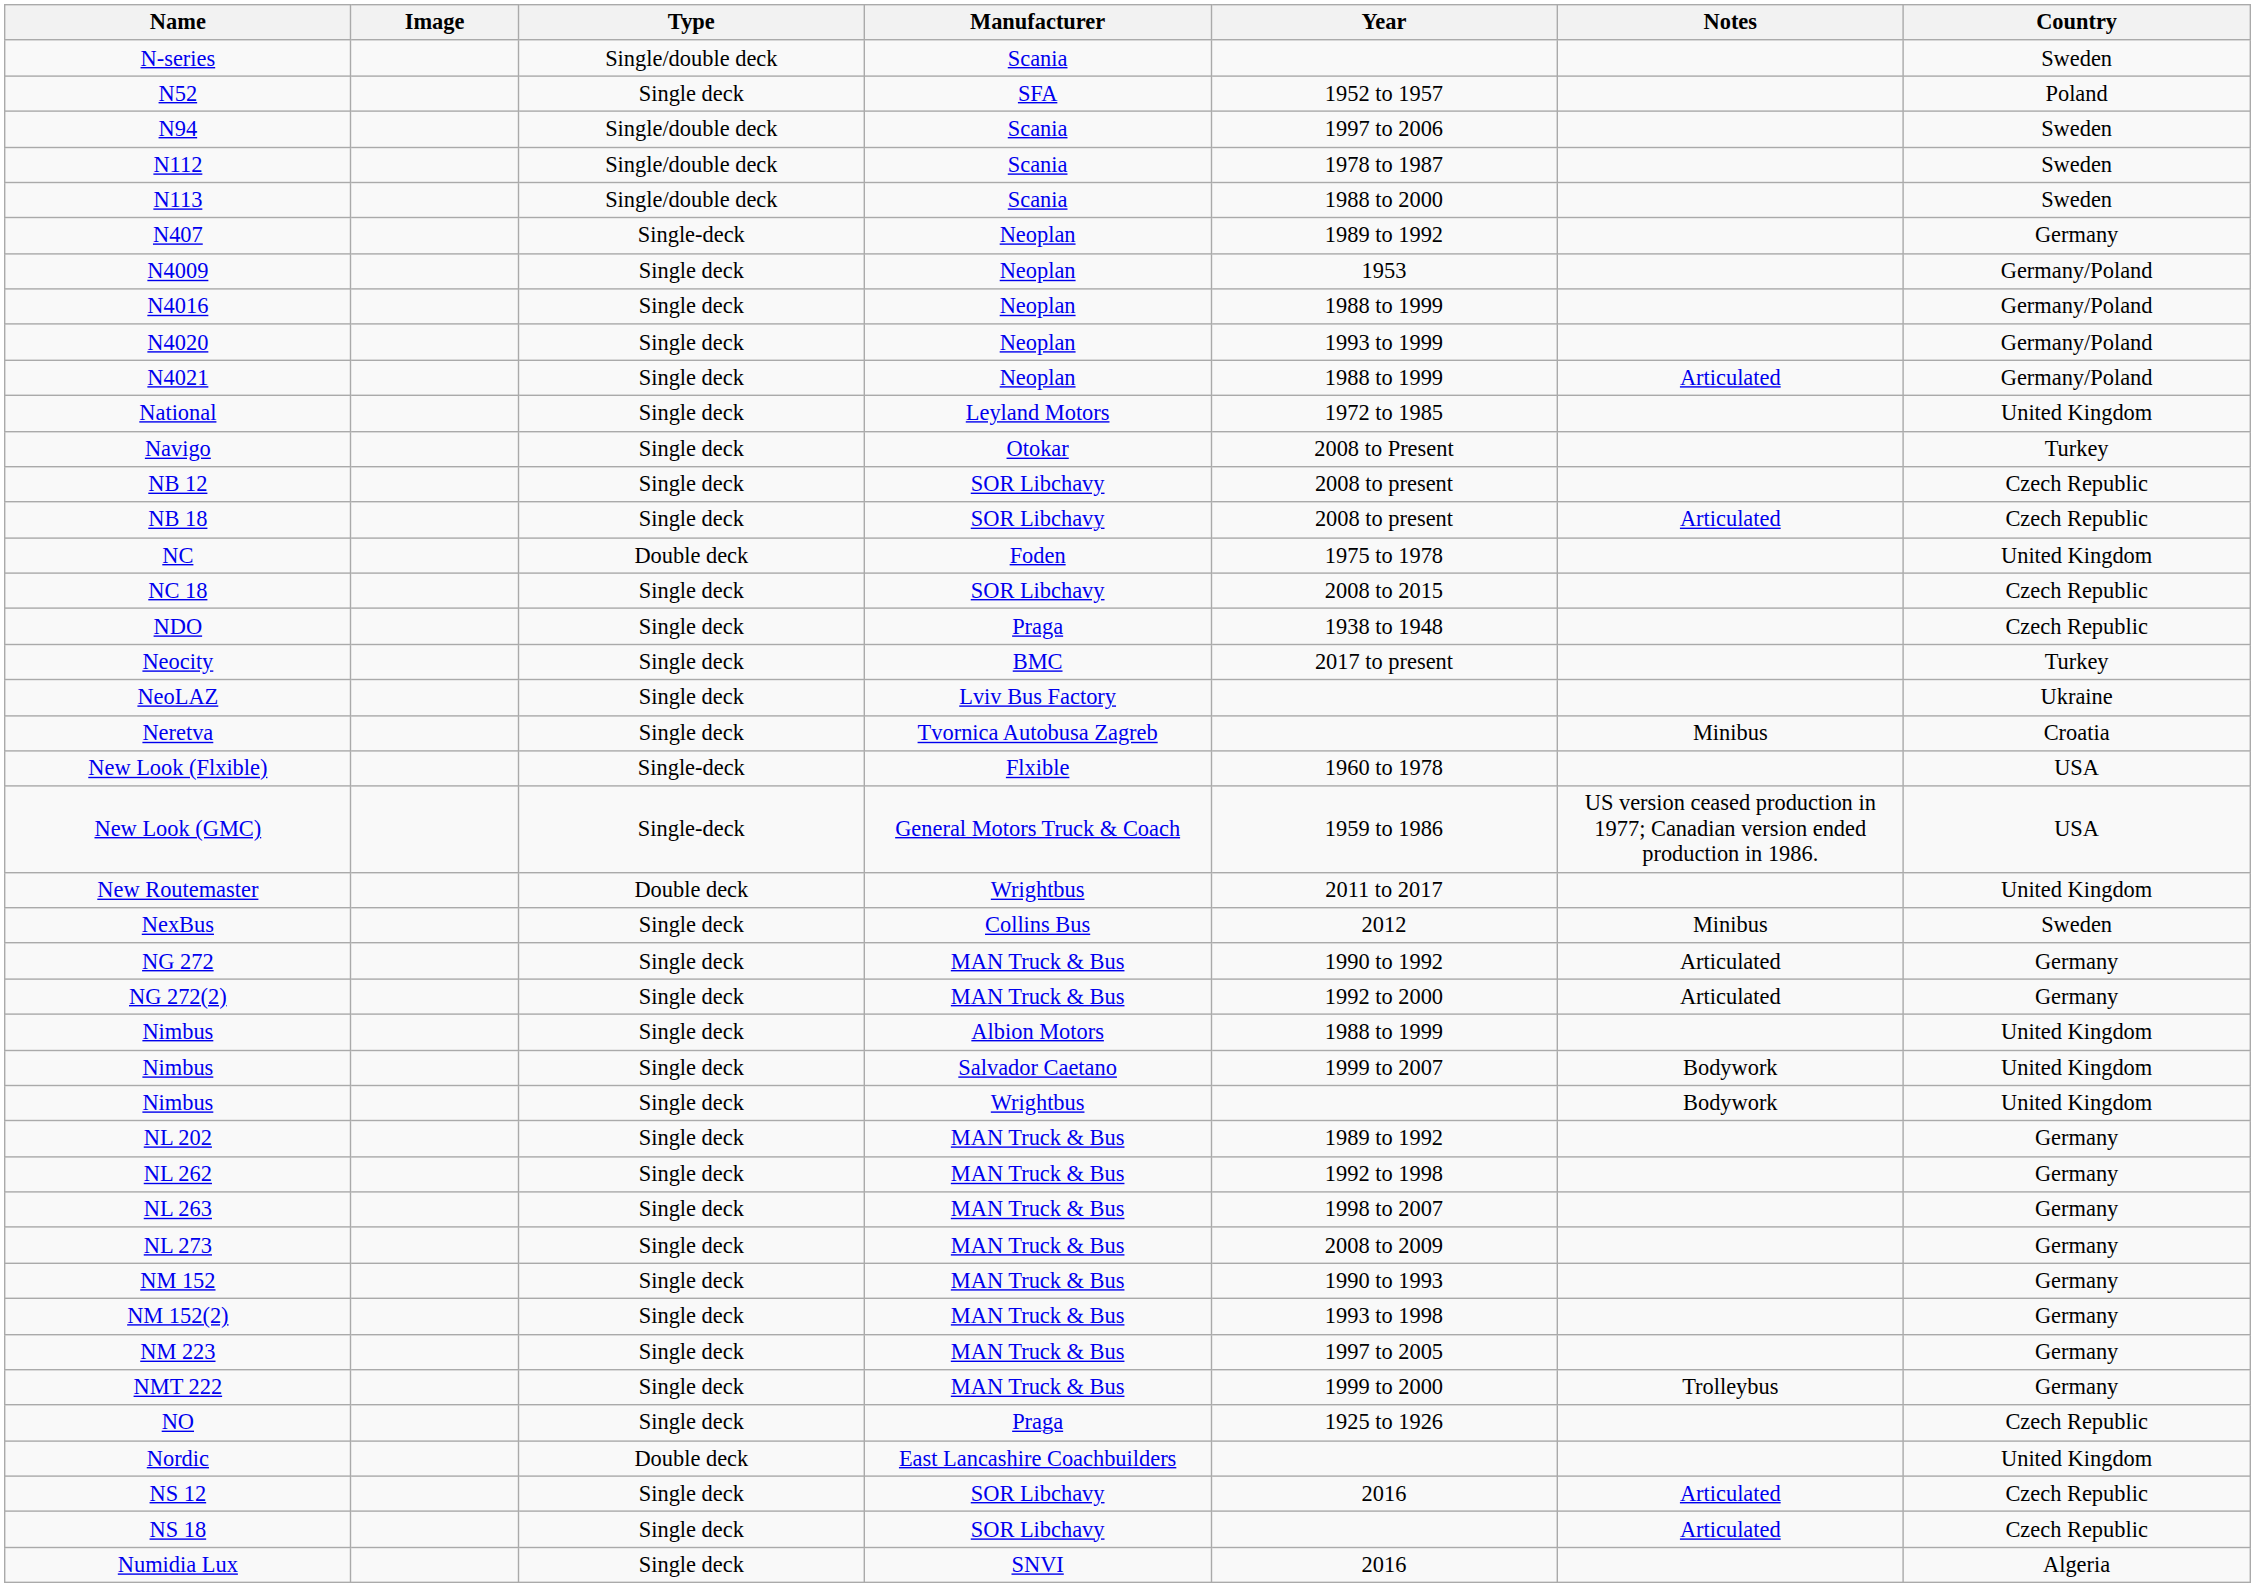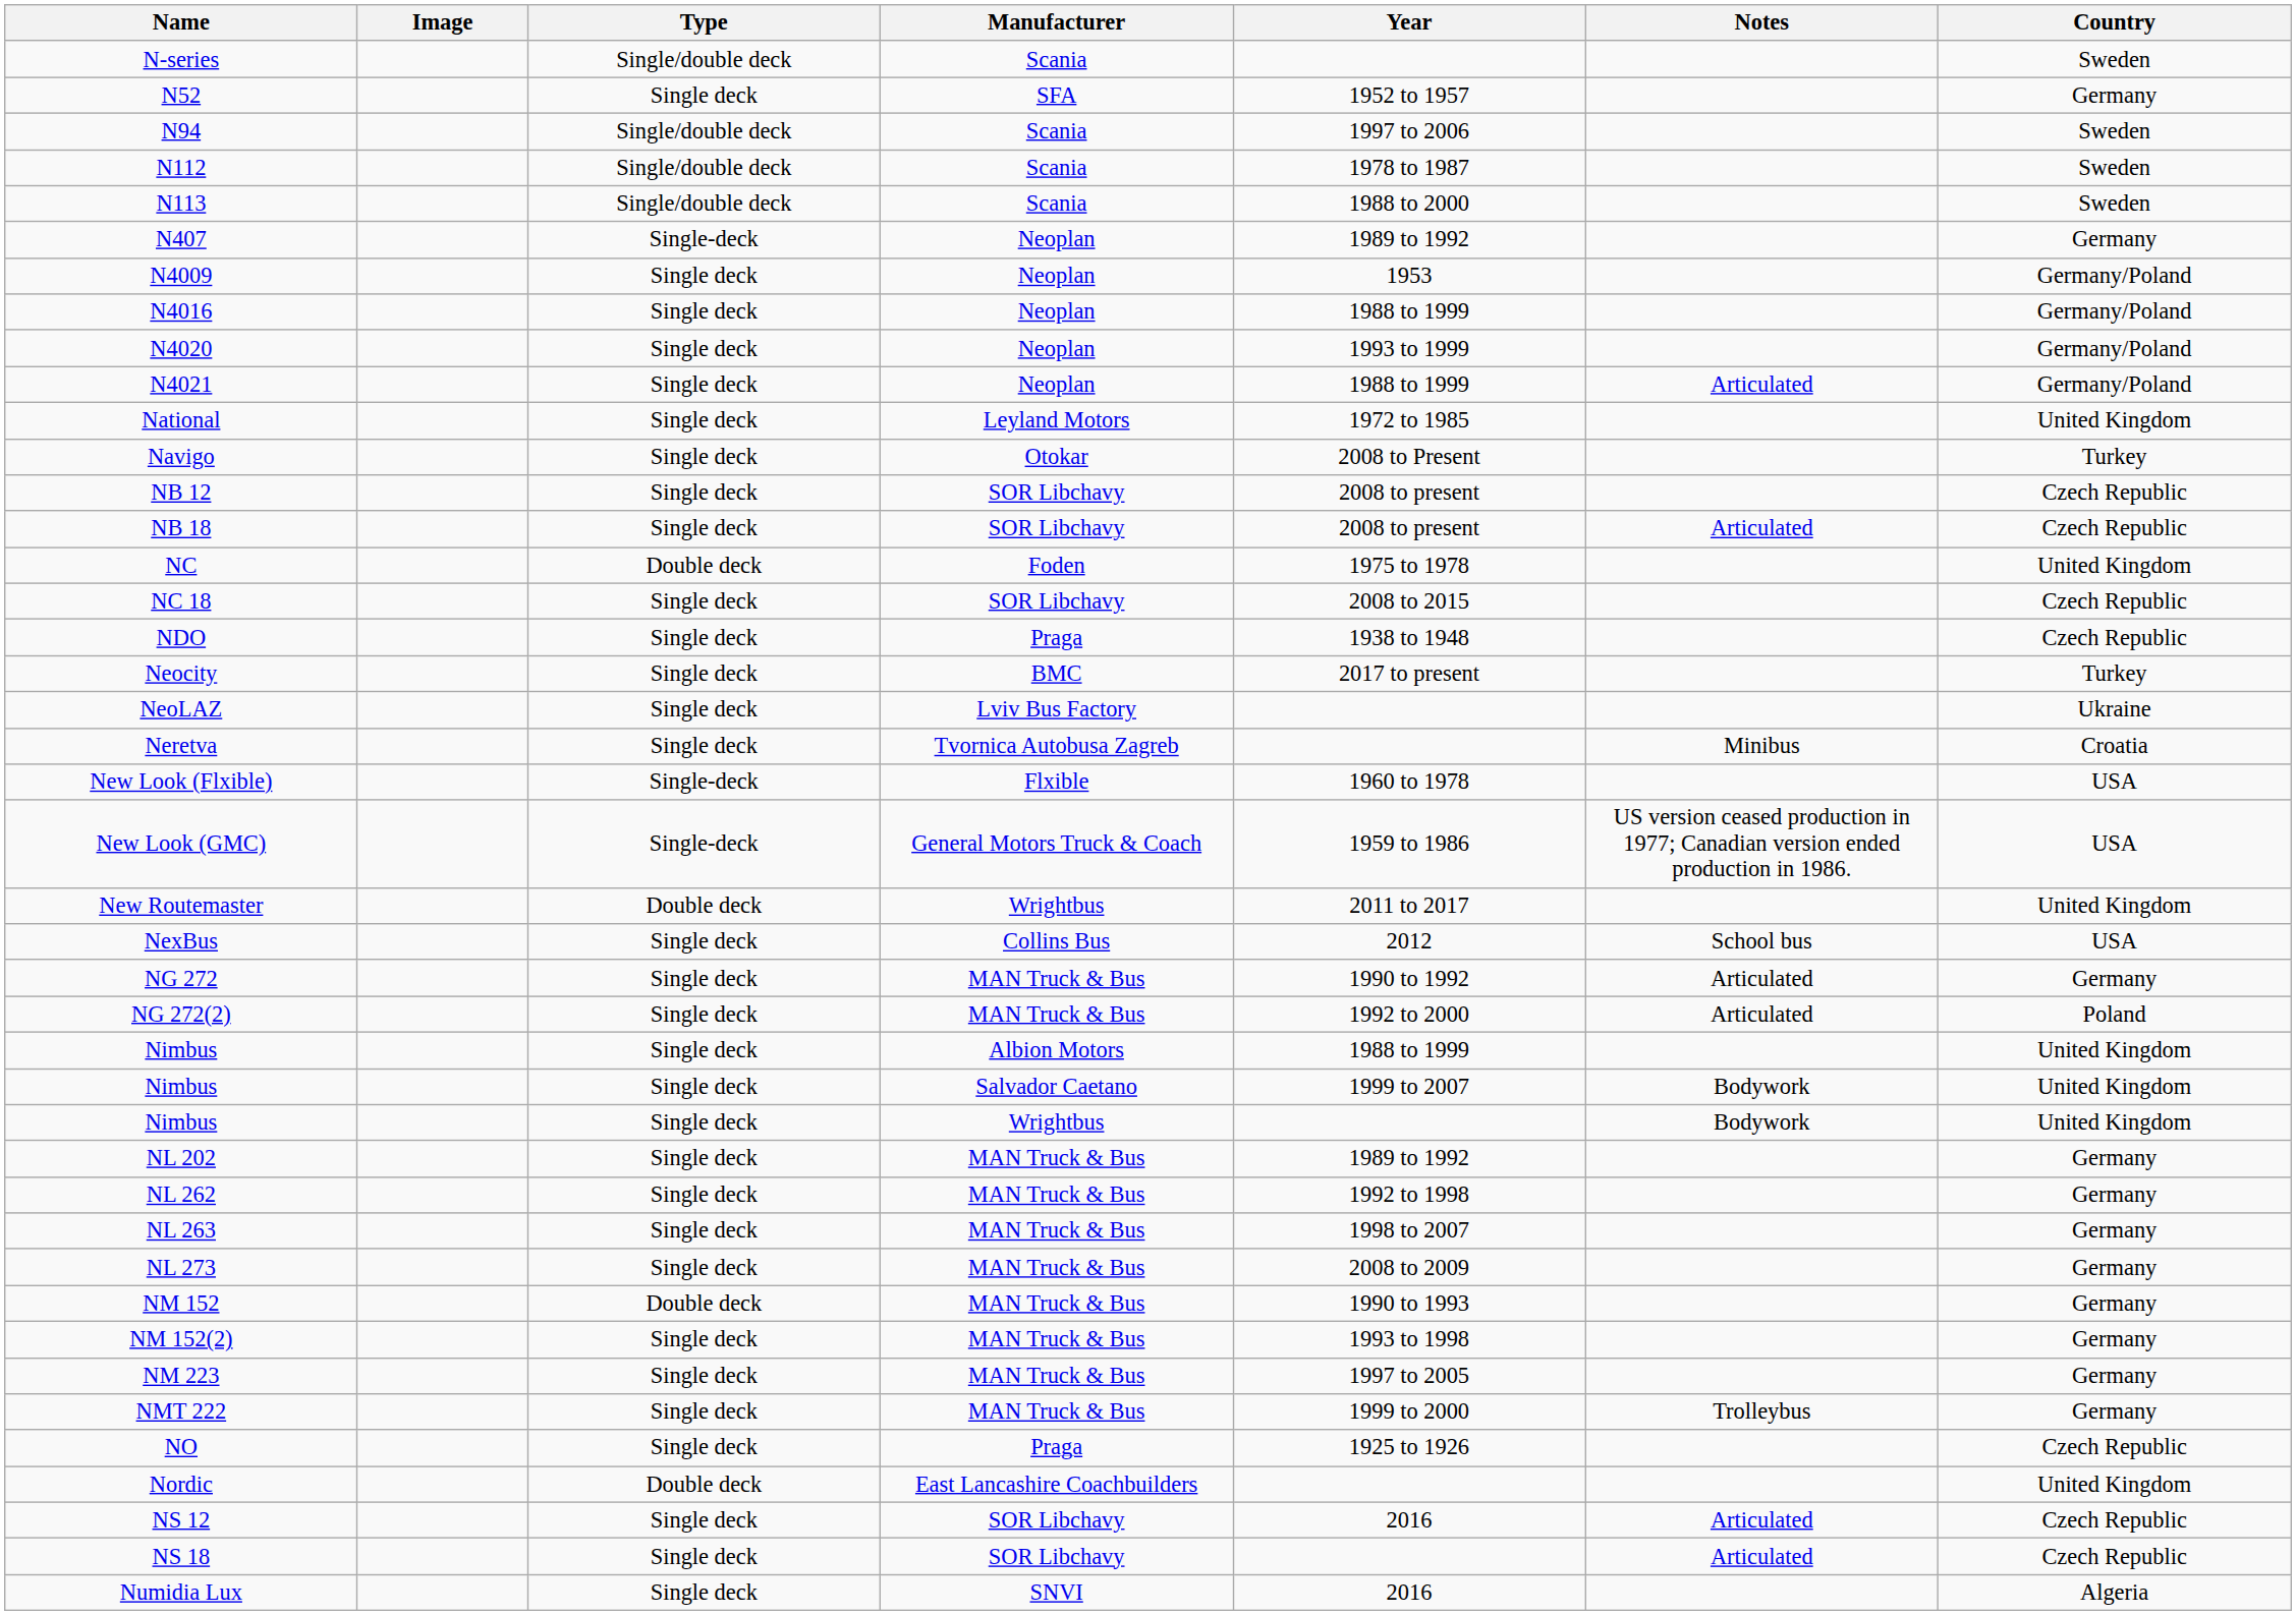 <table class="wikitable sortable sticky-header mw-datatable" style=text-align:center;>
 <tr>
 <th style="width:15em;">Name</th>
 <th style="width:7em;">Image</th>
 <th style="width:15em;">Type</th>
 <th style="width:15em;">Manufacturer</th>
 <th style="width:15em;">Year</th>
 <th class="unsortable", style="width:15em;">Notes</th>
 <th style="width:15em;">Country</th>
 </tr>
 <tr>
 <td><a href='#'>N-series</a></td>
 <td></td>
 <td>Single/double deck</td>
 <td><a href='#'>Scania</a></td>
 <td></td>
 <td></td>
 <td>Sweden</td>
 </tr>
 <tr>
 <td><a href='#'>N52</a></td>
 <td></td>
 <td>Single deck</td>
 <td><a href='#'>SFA</a></td>
 <td>1952 to 1957</td>
 <td></td>
-<td>Poland</td>
+<td>Germany</td>
 </tr>
 <tr>
 <td><a href='#'>N94</a></td>
 <td></td>
 <td>Single/double deck</td>
 <td><a href='#'>Scania</a></td>
 <td>1997 to 2006</td>
 <td></td>
 <td>Sweden</td>
 </tr>
 <tr>
 <td><a href='#'>N112</a></td>
 <td></td>
 <td>Single/double deck</td>
 <td><a href='#'>Scania</a></td>
 <td>1978 to 1987</td>
 <td></td>
 <td>Sweden</td>
 </tr>
 <tr>
 <td><a href='#'>N113</a></td>
 <td></td>
 <td>Single/double deck</td>
 <td><a href='#'>Scania</a></td>
 <td>1988 to 2000</td>
 <td></td>
 <td>Sweden</td>
 </tr>
 <tr>
 <td><a href='#'>N407</a></td>
 <td></td>
 <td>Single-deck</td>
 <td><a href='#'>Neoplan</a></td>
 <td>1989 to 1992</td>
 <td></td>
 <td>Germany</td>
 </tr>
 <tr>
 <td><a href='#'>N4009</a></td>
 <td></td>
 <td>Single deck</td>
 <td><a href='#'>Neoplan</a></td>
 <td>1953</td>
 <td></td>
 <td>Germany/Poland</td>
 </tr>
 <tr>
 <td><a href='#'>N4016</a></td>
 <td></td>
 <td>Single deck</td>
 <td><a href='#'>Neoplan</a></td>
 <td>1988 to 1999</td>
 <td></td>
 <td>Germany/Poland</td>
 </tr>
 <tr>
 <td><a href='#'>N4020</a></td>
 <td></td>
 <td>Single deck</td>
 <td><a href='#'>Neoplan</a></td>
 <td>1993 to 1999</td>
 <td></td>
 <td>Germany/Poland</td>
 </tr>
 <tr>
 <td><a href='#'>N4021</a></td>
 <td></td>
 <td>Single deck</td>
 <td><a href='#'>Neoplan</a></td>
 <td>1988 to 1999</td>
 <td><a href='#'>Articulated</a></td>
 <td>Germany/Poland</td>
 </tr>
 <tr>
 <td><a href='#'>National</a></td>
 <td></td>
 <td>Single deck</td>
 <td><a href='#'>Leyland Motors</a></td>
 <td>1972 to 1985</td>
 <td></td>
 <td>United Kingdom</td>
 </tr>
 <tr>
 <td><a href='#'>Navigo</a></td>
 <td></td>
 <td>Single deck</td>
 <td><a href='#'>Otokar</a></td>
 <td>2008 to Present</td>
 <td></td>
 <td>Turkey</td>
 </tr>
 <tr>
 <td><a href='#'>NB 12</a></td>
 <td></td>
 <td>Single deck</td>
 <td><a href='#'>SOR Libchavy</a></td>
 <td>2008 to present</td>
 <td></td>
 <td>Czech Republic</td>
 </tr>
 <tr>
 <td><a href='#'>NB 18</a></td>
 <td></td>
 <td>Single deck</td>
 <td><a href='#'>SOR Libchavy</a></td>
 <td>2008 to present</td>
 <td><a href='#'>Articulated</a></td>
 <td>Czech Republic</td>
 </tr>
 <tr>
 <td><a href='#'>NC</a></td>
 <td></td>
 <td>Double deck</td>
 <td><a href='#'>Foden</a></td>
 <td>1975 to 1978</td>
 <td></td>
 <td>United Kingdom</td>
 </tr>
 <tr>
 <td><a href='#'>NC 18</a></td>
 <td></td>
 <td>Single deck</td>
 <td><a href='#'>SOR Libchavy</a></td>
 <td>2008 to 2015</td>
 <td></td>
 <td>Czech Republic</td>
 </tr>
 <tr>
 <td><a href='#'>NDO</a></td>
 <td></td>
 <td>Single deck</td>
 <td><a href='#'>Praga</a></td>
 <td>1938 to 1948</td>
 <td></td>
 <td>Czech Republic</td>
 </tr>
 <tr>
 <td><a href='#'>Neocity</a></td>
 <td></td>
 <td>Single deck</td>
 <td><a href='#'>BMC</a></td>
 <td>2017 to present</td>
 <td></td>
 <td>Turkey</td>
 </tr>
 <tr>
 <td><a href='#'>NeoLAZ</a></td>
 <td></td>
 <td>Single deck</td>
 <td><a href='#'>Lviv Bus Factory</a></td>
 <td></td>
 <td></td>
 <td>Ukraine</td>
 </tr>
 <tr>
 <td><a href='#'>Neretva</a></td>
 <td></td>
 <td>Single deck</td>
 <td><a href='#'>Tvornica Autobusa Zagreb</a></td>
 <td></td>
 <td>Minibus</td>
 <td>Croatia</td>
 </tr>
 <tr>
 <td><a href='#'>New Look (Flxible)</a></td>
 <td></td>
 <td>Single-deck</td>
 <td><a href='#'>Flxible</a></td>
 <td>1960 to 1978</td>
 <td></td>
 <td>USA</td>
 </tr>
 <tr>
 <td><a href='#'>New Look (GMC)</a></td>
 <td></td>
 <td>Single-deck</td>
 <td><a href='#'>General Motors Truck & Coach</a></td>
 <td>1959 to 1986</td>
 <td>US version ceased production in 1977; Canadian version ended production in 1986.</td>
 <td>USA</td>
 </tr>
 <tr>
 <td><a href='#'>New Routemaster</a></td>
 <td></td>
 <td>Double deck</td>
 <td><a href='#'>Wrightbus</a></td>
 <td>2011 to 2017</td>
 <td></td>
 <td>United Kingdom</td>
 </tr>
 <tr>
 <td><a href='#'>NexBus</a></td>
 <td></td>
 <td>Single deck</td>
 <td><a href='#'>Collins Bus</a></td>
 <td>2012</td>
-<td>Minibus</td>
-<td>Sweden</td>
+<td>School bus</td>
+<td>USA</td>
 </tr>
 <tr>
 <td><a href='#'>NG 272</a></td>
 <td></td>
 <td>Single deck</td>
 <td><a href='#'>MAN Truck & Bus</a></td>
 <td>1990 to 1992</td>
 <td>Articulated</td>
 <td>Germany</td>
 </tr>
 <tr>
 <td><a href='#'>NG 272(2)</a></td>
 <td></td>
 <td>Single deck</td>
 <td><a href='#'>MAN Truck & Bus</a></td>
 <td>1992 to 2000</td>
 <td>Articulated</td>
-<td>Germany</td>
+<td>Poland</td>
 </tr>
 <tr>
 <td><a href='#'>Nimbus</a></td>
 <td></td>
 <td>Single deck</td>
 <td><a href='#'>Albion Motors</a></td>
 <td>1988 to 1999</td>
 <td></td>
 <td>United Kingdom</td>
 </tr>
 <tr>
 <td><a href='#'>Nimbus</a></td>
 <td></td>
 <td>Single deck</td>
 <td><a href='#'>Salvador Caetano</a></td>
 <td>1999 to 2007</td>
 <td>Bodywork</td>
 <td>United Kingdom</td>
 </tr>
 <tr>
 <td><a href='#'>Nimbus</a></td>
 <td></td>
 <td>Single deck</td>
 <td><a href='#'>Wrightbus</a></td>
 <td></td>
 <td>Bodywork</td>
 <td>United Kingdom</td>
 </tr>
 <tr>
 <td><a href='#'>NL 202</a></td>
 <td></td>
 <td>Single deck</td>
 <td><a href='#'>MAN Truck & Bus</a></td>
 <td>1989 to 1992</td>
 <td></td>
 <td>Germany</td>
 </tr>
 <tr>
 <td><a href='#'>NL 262</a></td>
 <td></td>
 <td>Single deck</td>
 <td><a href='#'>MAN Truck & Bus</a></td>
 <td>1992 to 1998</td>
 <td></td>
 <td>Germany</td>
 </tr>
 <tr>
 <td><a href='#'>NL 263</a></td>
 <td></td>
 <td>Single deck</td>
 <td><a href='#'>MAN Truck & Bus</a></td>
 <td>1998 to 2007</td>
 <td></td>
 <td>Germany</td>
 </tr>
 <tr>
 <td><a href='#'>NL 273</a></td>
 <td></td>
 <td>Single deck</td>
 <td><a href='#'>MAN Truck & Bus</a></td>
 <td>2008 to 2009</td>
 <td></td>
 <td>Germany</td>
 </tr>
 <tr>
 <td><a href='#'>NM 152</a></td>
 <td></td>
-<td>Single deck</td>
+<td>Double deck</td>
 <td><a href='#'>MAN Truck & Bus</a></td>
 <td>1990 to 1993</td>
 <td></td>
 <td>Germany</td>
 </tr>
 <tr>
 <td><a href='#'>NM 152(2)</a></td>
 <td></td>
 <td>Single deck</td>
 <td><a href='#'>MAN Truck & Bus</a></td>
 <td>1993 to 1998</td>
 <td></td>
 <td>Germany</td>
 </tr>
 <tr>
 <td><a href='#'>NM 223</a></td>
 <td></td>
 <td>Single deck</td>
 <td><a href='#'>MAN Truck & Bus</a></td>
 <td>1997 to 2005</td>
 <td></td>
 <td>Germany</td>
 </tr>
 <tr>
 <td><a href='#'>NMT 222</a></td>
 <td></td>
 <td>Single deck</td>
 <td><a href='#'>MAN Truck & Bus</a></td>
 <td>1999 to 2000</td>
 <td>Trolleybus</td>
 <td>Germany</td>
 </tr>
 <tr>
 <td><a href='#'>NO</a></td>
 <td></td>
 <td>Single deck</td>
 <td><a href='#'>Praga</a></td>
 <td>1925 to 1926</td>
 <td></td>
 <td>Czech Republic</td>
 </tr>
 <tr>
 <td><a href='#'>Nordic</a></td>
 <td></td>
 <td>Double deck</td>
 <td><a href='#'>East Lancashire Coachbuilders</a></td>
 <td></td>
 <td></td>
 <td>United Kingdom</td>
 </tr>
 <tr>
 <td><a href='#'>NS 12</a></td>
 <td></td>
 <td>Single deck</td>
 <td><a href='#'>SOR Libchavy</a></td>
 <td>2016</td>
 <td><a href='#'>Articulated</a></td>
 <td>Czech Republic</td>
 </tr>
 <tr>
 <td><a href='#'>NS 18</a></td>
 <td></td>
 <td>Single deck</td>
 <td><a href='#'>SOR Libchavy</a></td>
 <td></td>
 <td><a href='#'>Articulated</a></td>
 <td>Czech Republic</td>
 </tr>
 <tr>
 <td><a href='#'>Numidia Lux</a></td>
 <td></td>
 <td>Single deck</td>
 <td><a href='#'>SNVI</a></td>
 <td>2016</td>
 <td></td>
 <td>Algeria</td>
 </tr>
 <tr>
 </tr>
 </table>
